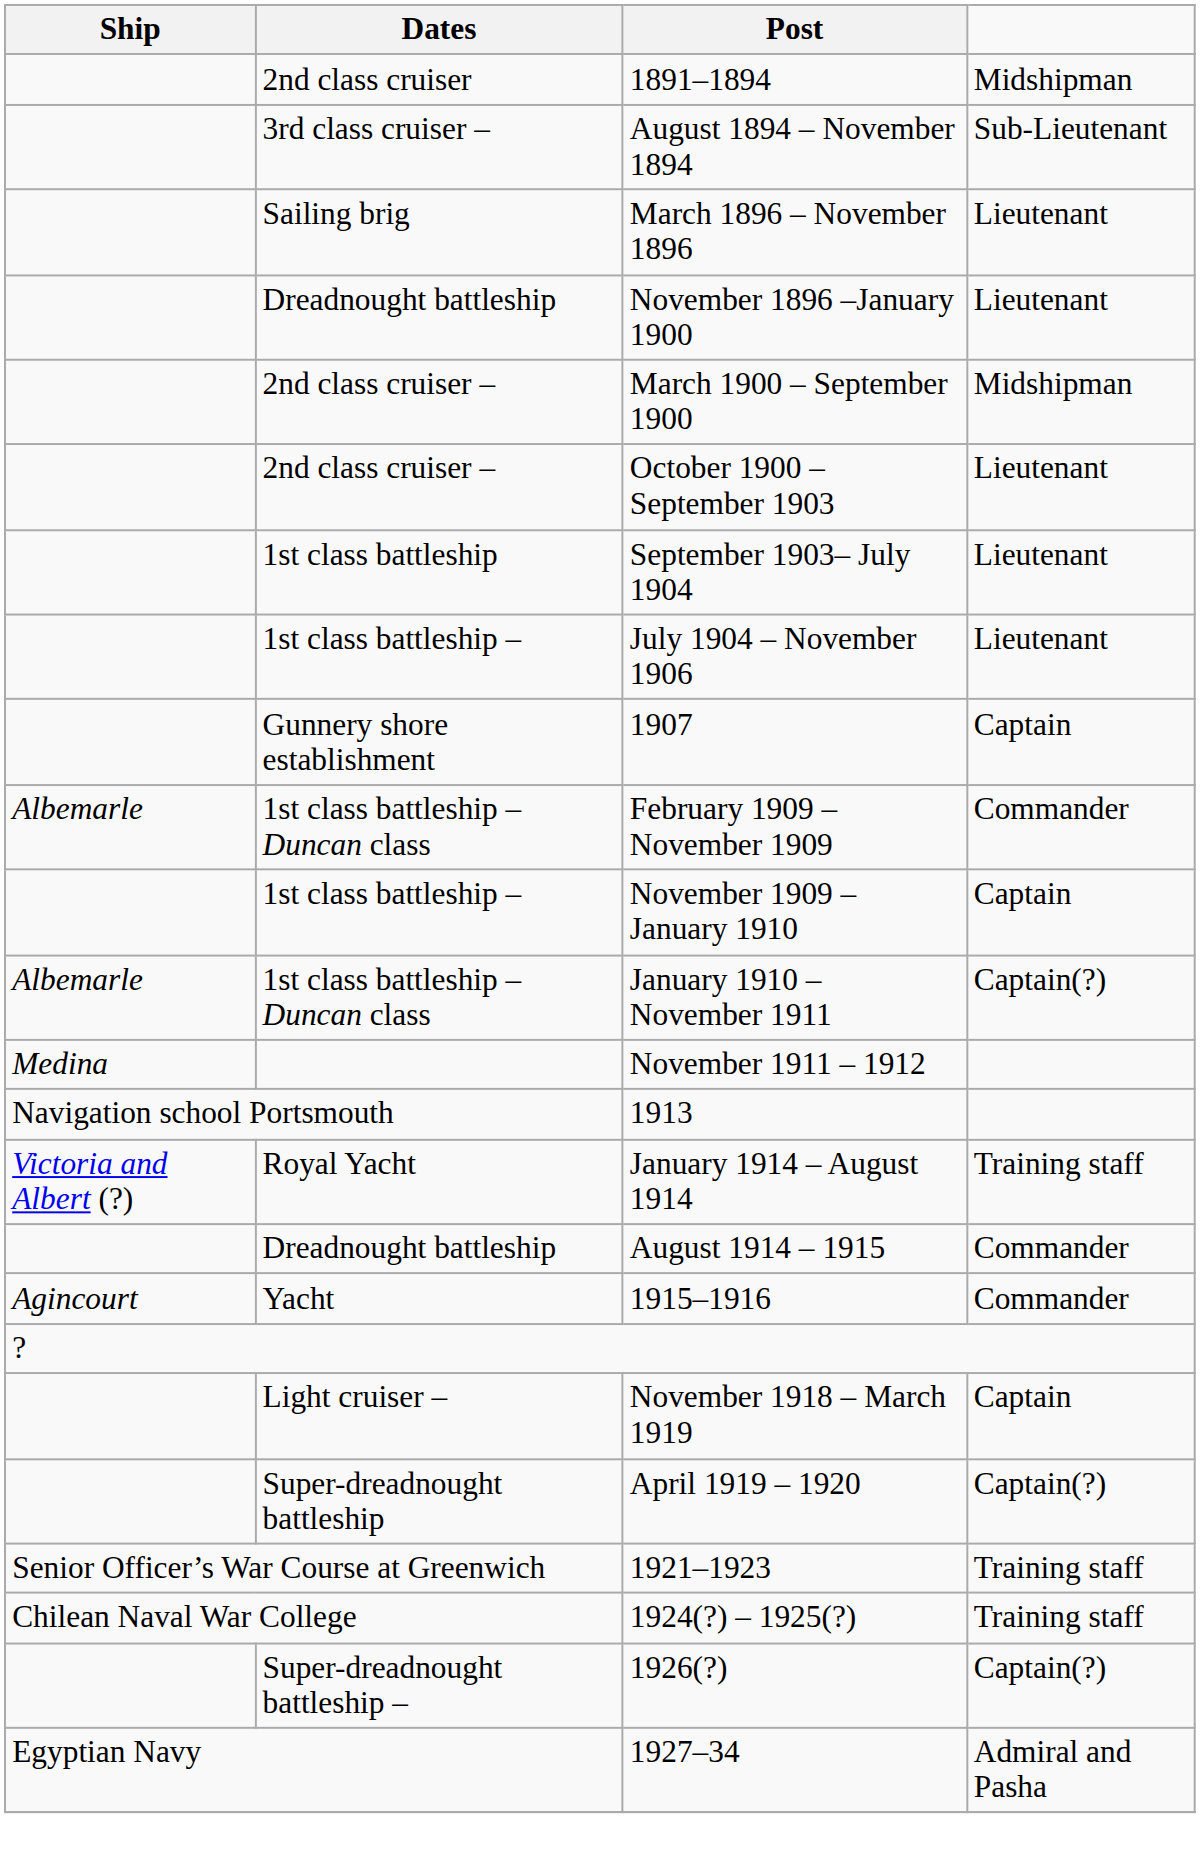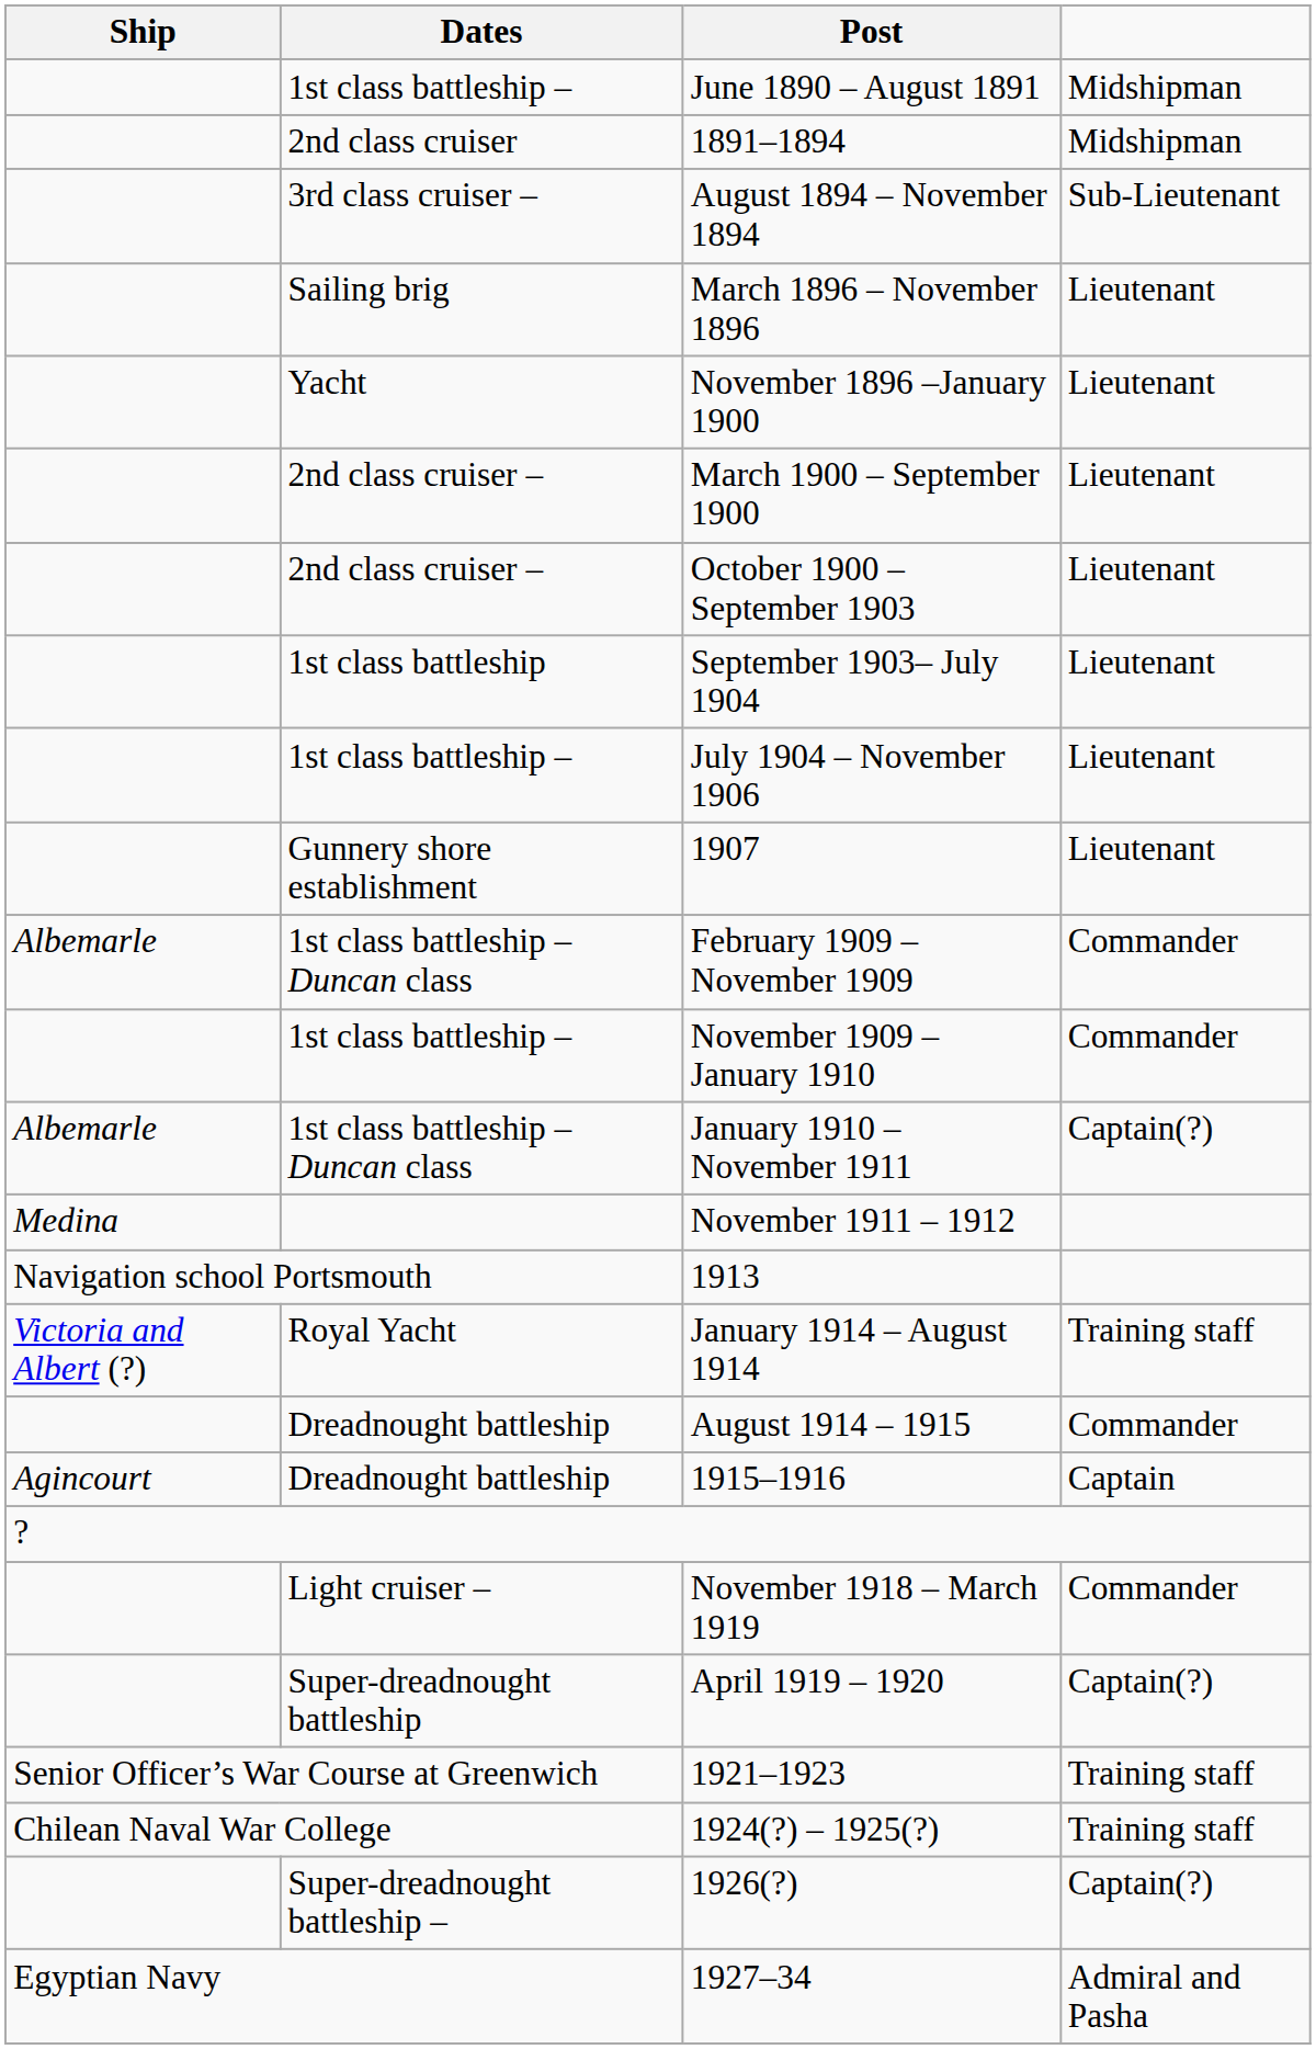 <table class="wikitable">
 <tr valign=top>
 <th align=center>Ship</th>
 <th align=center>Dates</th>
 <th align=center>Post</th>
+</tr>
+<tr valign=top>
+<td></td>
+<td>1st class battleship – </td>
+<td>June 1890 – August 1891</td>
+<td>Midshipman </td>
 </tr>
 <tr valign=top>
 <td></td>
 <td>2nd class cruiser</td>
 <td>1891–1894</td>
 <td>Midshipman </td>
 </tr>
 <tr valign=top>
 <td></td>
 <td>3rd class cruiser – </td>
 <td>August 1894 – November 1894</td>
 <td>Sub-Lieutenant </td>
 </tr>
 <tr valign=top>
 <td></td>
 <td>Sailing brig</td>
 <td>March 1896 – November 1896</td>
 <td>Lieutenant </td>
 </tr>
 <tr valign=top>
 <td></td>
-<td>Dreadnought battleship</td>
+<td>Yacht</td>
 <td>November 1896 –January 1900</td>
 <td>Lieutenant </td>
 </tr>
 <tr valign=top>
 <td></td>
 <td>2nd class cruiser – </td>
 <td>March 1900 – September 1900</td>
-<td>Midshipman </td>
+<td>Lieutenant </td>
 </tr>
 <tr valign=top>
 <td></td>
 <td>2nd class cruiser – </td>
 <td>October 1900 – September 1903</td>
 <td>Lieutenant </td>
 </tr>
 <tr valign=top>
 <td></td>
 <td>1st class battleship</td>
 <td>September 1903– July 1904</td>
 <td>Lieutenant </td>
 </tr>
 <tr valign=top>
 <td></td>
 <td>1st class battleship – </td>
 <td>July 1904 – November 1906</td>
 <td>Lieutenant </td>
 </tr>
 <tr valign=top>
 <td></td>
 <td>Gunnery shore establishment</td>
 <td>1907</td>
-<td>Captain </td>
+<td>Lieutenant </td>
 </tr>
 <tr valign=top>
 <td><em>Albemarle</em></td>
 <td>1st class battleship – <em>Duncan</em> class</td>
 <td>February 1909 – November 1909</td>
 <td>Commander </td>
 </tr>
 <tr valign=top>
 <td></td>
 <td>1st class battleship – </td>
 <td>November 1909 – January 1910</td>
-<td>Captain </td>
+<td>Commander </td>
 </tr>
 <tr valign=top>
 <td><em>Albemarle</em></td>
 <td>1st class battleship – <em>Duncan</em> class</td>
 <td>January 1910 – November 1911</td>
 <td>Captain(?) </td>
 </tr>
 <tr valign=top>
 <td><em>Medina</em></td>
 <td></td>
 <td>November 1911 – 1912</td>
 <td></td>
 </tr>
 <tr valign=top>
 <td colspan=2>Navigation school Portsmouth</td>
 <td>1913</td>
 <td></td>
 </tr>
 <tr valign=top>
 <td><a href='#'><em>Victoria and Albert</em></a> (?)</td>
 <td>Royal Yacht</td>
 <td>January 1914 – August 1914</td>
 <td>Training staff </td>
 </tr>
 <tr valign=top>
 <td></td>
 <td>Dreadnought battleship</td>
 <td>August 1914 – 1915</td>
 <td>Commander </td>
 </tr>
 <tr valign=top>
 <td><em>Agincourt</em></td>
-<td>Yacht</td>
+<td>Dreadnought battleship</td>
 <td>1915–1916</td>
-<td>Commander </td>
+<td>Captain </td>
 </tr>
 <tr valign=top>
 <td colspan=4>?</td>
 </tr>
 <tr valign=top>
 <td></td>
 <td>Light cruiser – </td>
 <td>November 1918 – March 1919</td>
-<td>Captain </td>
+<td>Commander </td>
 </tr>
 <tr valign=top>
 <td></td>
 <td>Super-dreadnought battleship</td>
 <td>April 1919 – 1920</td>
 <td>Captain(?) </td>
 </tr>
 <tr valign=top>
 <td colspan=2>Senior Officer’s War Course at Greenwich</td>
 <td>1921–1923</td>
 <td>Training staff </td>
 </tr>
 <tr valign=top>
 <td colspan=2>Chilean Naval War College</td>
 <td>1924(?) – 1925(?)</td>
 <td>Training staff </td>
 </tr>
 <tr valign=top>
 <td></td>
 <td>Super-dreadnought battleship – </td>
 <td>1926(?)</td>
 <td>Captain(?) </td>
 </tr>
 <tr valign=top>
 <td colspan=2>Egyptian Navy</td>
 <td>1927–34</td>
 <td>Admiral and Pasha </td>
 </tr>
 <tr>
 </tr>
 </table>
